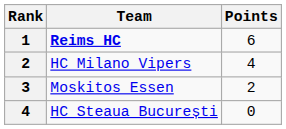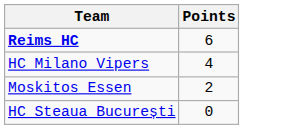 <table class="wikitable" style="text-align: center;">
 <tr>
-<th>Rank</th>
 <th>Team</th>
 <th>Points</th>
 </tr>
 <tr>
-<th>1</th>
 <td style="text-align: left;"> <strong><a href='#'>Reims HC</a></strong></td>
 <td>6</td>
 </tr>
 <tr>
-<th>2</th>
 <td style="text-align: left;"> <a href='#'>HC Milano Vipers</a></td>
 <td>4</td>
 </tr>
 <tr>
-<th>3</th>
 <td style="text-align: left;"> <a href='#'>Moskitos Essen</a></td>
 <td>2</td>
 </tr>
 <tr>
-<th>4</th>
 <td style="text-align: left;"> <a href='#'>HC Steaua București</a></td>
 <td>0</td>
 </tr>
 </table>
